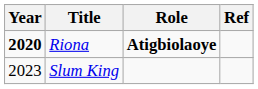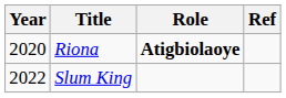 <table class="wikitable">
 <tr>
 <th>Year</th>
 <th>Title</th>
 <th>Role</th>
 <th>Ref</th>
 </tr>
 <tr>
-<td><strong>2020</strong></td>
+<td>2020</td>
 <td><em><a href='#'>Riona</a></em></td>
 <td><strong>Atigbiolaoye</strong></td>
 <td></td>
 </tr>
 <tr>
-<td>2023</td>
+<td>2022</td>
 <td><em><a href='#'>Slum King</a></em></td>
 <td></td>
 <td></td>
 </tr>
 </table>
